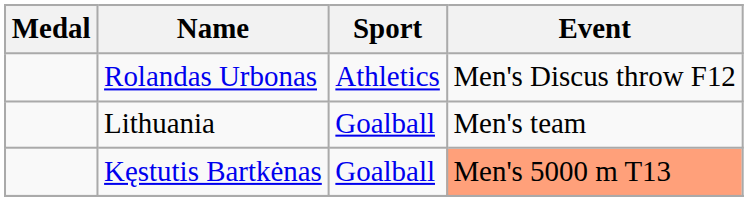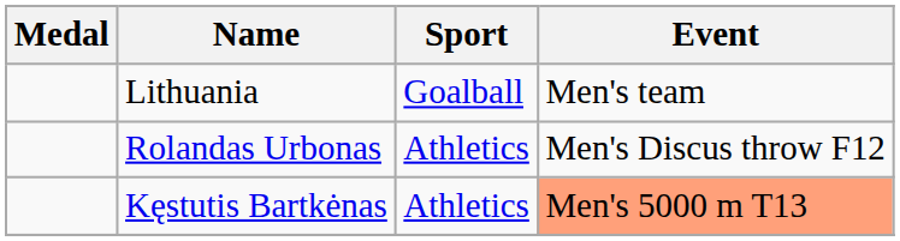 <table class="wikitable sortable" style="font-size:90%">
 <tr>
 <th>Medal</th>
 <th>Name</th>
 <th>Sport</th>
 <th>Event</th>
 </tr>
 <tr>
 <td></td>
+<td>Lithuania</td>
+<td><a href='#'>Goalball</a></td>
+<td>Men's team</td>
+</tr>
+<tr>
+<td></td>
 <td><a href='#'>Rolandas Urbonas</a></td>
 <td><a href='#'>Athletics</a></td>
 <td>Men's Discus throw F12</td>
 </tr>
 <tr>
 <td></td>
-<td>Lithuania</td>
-<td><a href='#'>Goalball</a></td>
-<td>Men's team</td>
-</tr>
-<tr>
-<td></td>
 <td><a href='#'>Kęstutis Bartkėnas</a></td>
-<td><a href='#'>Goalball</a></td>
+<td><a href='#'>Athletics</a></td>
 <td style="background: lightsalmon;">Men's 5000 m T13</td>
 </tr>
 <tr>
 </tr>
 </table>
